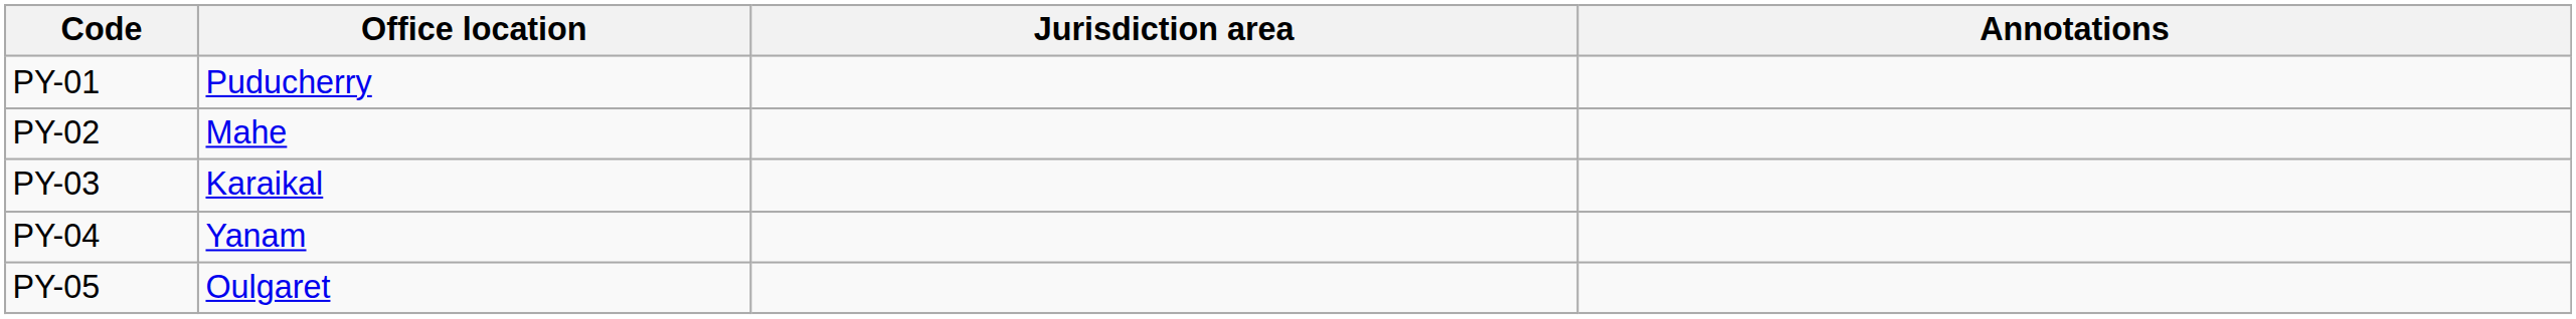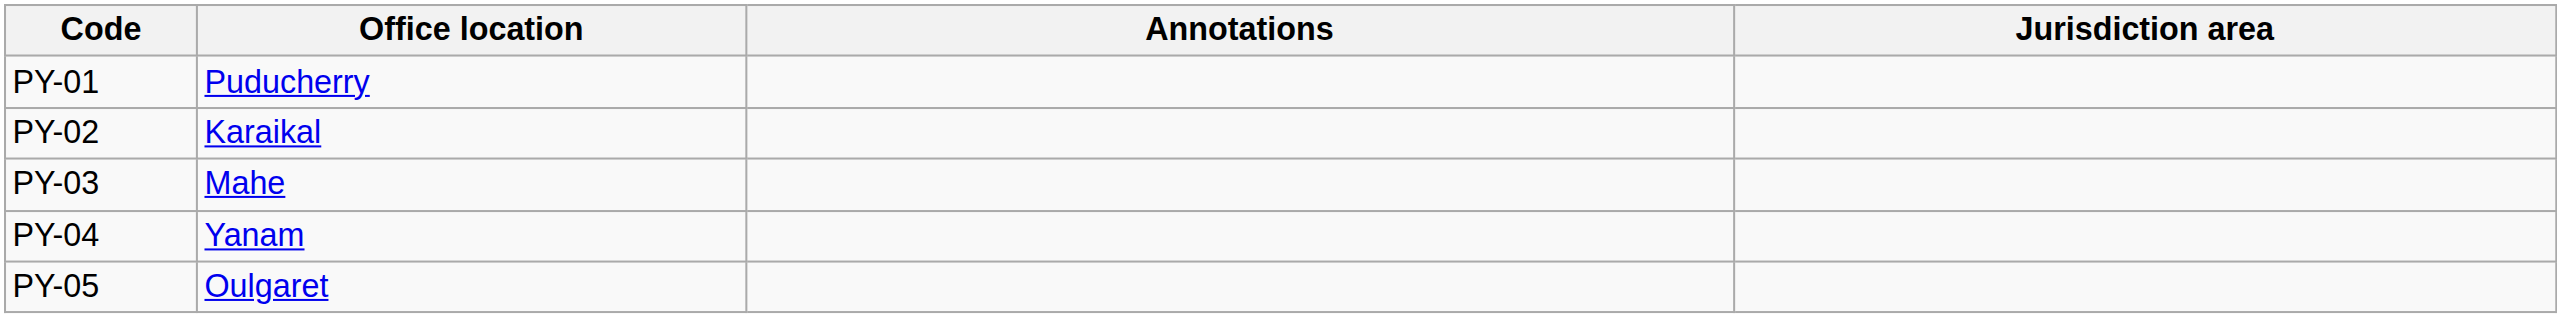 <table class="wikitable sortable" style="width:100%;" border="1" cellspacing="0" cellpadding="3">
 <tr>
 <th scope="col" style="width:7%">Code</th>
 <th scope="col" style="width:20%">Office location</th>
+<th scope="col" style="width:36%" class="unsortable">Annotations</th>
 <th scope="col" style="width:30%">Jurisdiction area</th>
-<th scope="col" style="width:36%" class="unsortable">Annotations</th>
 </tr>
 <tr>
 <td>PY-01</td>
 <td><a href='#'>Puducherry</a></td>
 <td></td>
 <td></td>
 </tr>
 <tr>
 <td>PY-02</td>
-<td><a href='#'>Mahe</a></td>
+<td><a href='#'>Karaikal</a></td>
 <td></td>
 <td></td>
 </tr>
 <tr>
 <td>PY-03</td>
-<td><a href='#'>Karaikal</a></td>
+<td><a href='#'>Mahe</a></td>
 <td></td>
 <td></td>
 </tr>
 <tr>
 <td>PY-04</td>
 <td><a href='#'>Yanam</a></td>
 <td></td>
 <td></td>
 </tr>
 <tr>
 <td>PY-05</td>
 <td><a href='#'>Oulgaret</a></td>
 <td></td>
 <td></td>
 </tr>
 </table>
